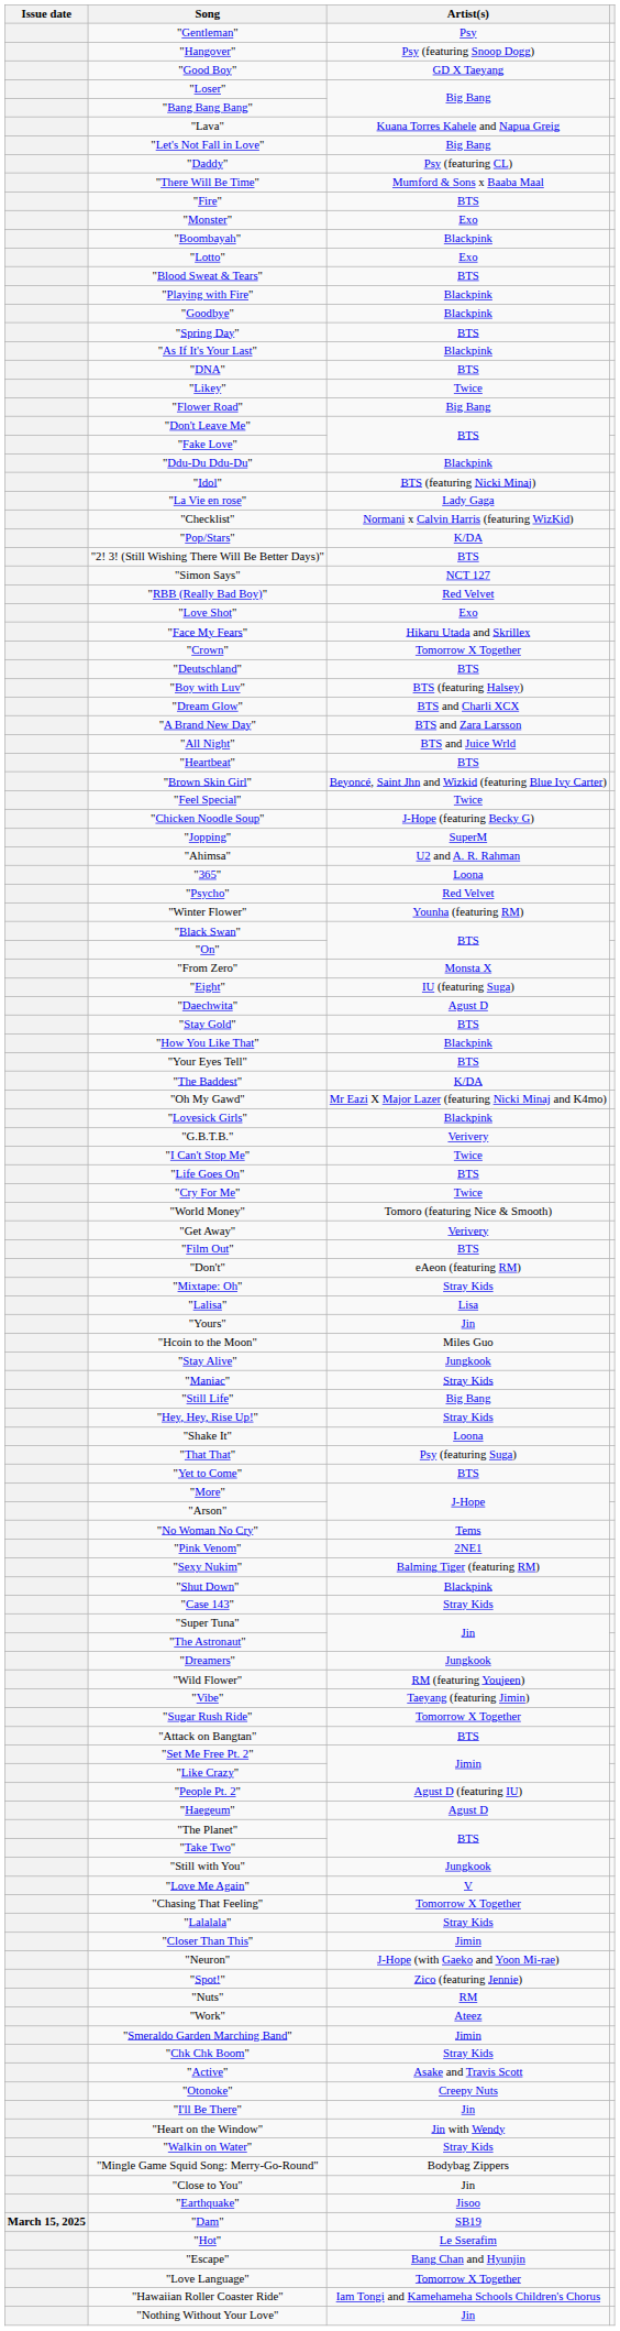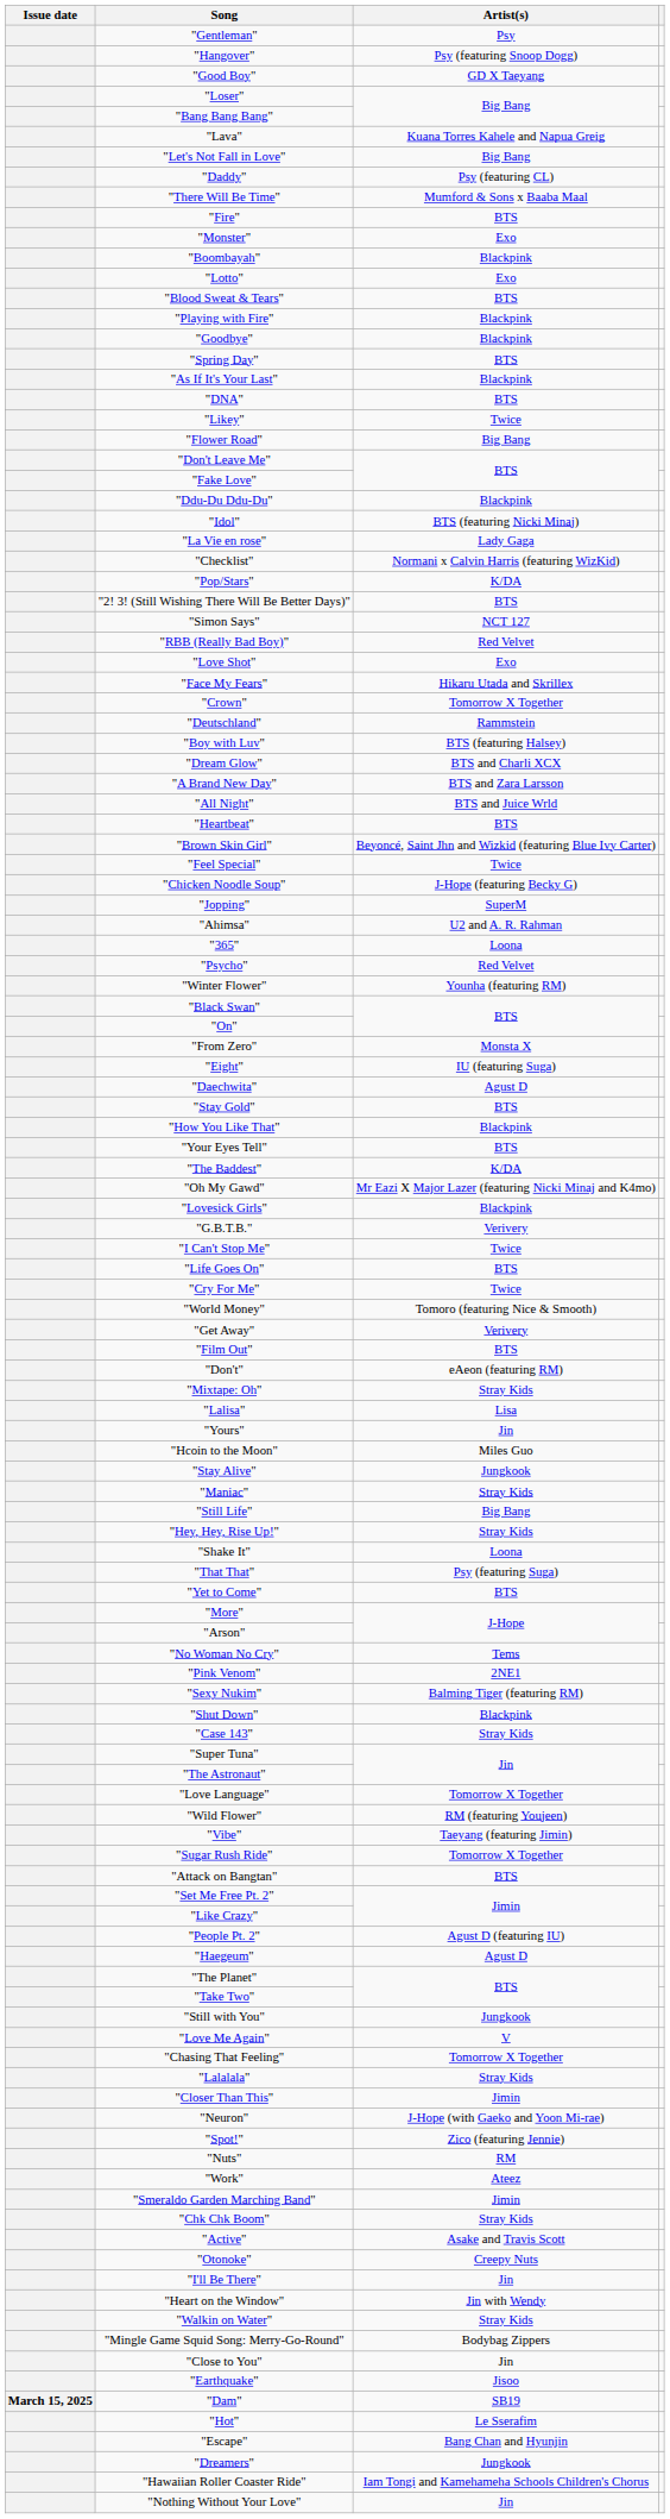 <table class="wikitable sortable plainrowheaders" style="text-align: center">
 <tr>
 <th scope="col">Issue date</th>
 <th scope="col">Song</th>
 <th scope="col">Artist(s)</th>
 <th scope="col" class="unsortable"></th>
 </tr>
 <tr>
 <th scope="row"></th>
 <td>"<a href='#'>Gentleman</a>"</td>
 <td><a href='#'>Psy</a></td>
 <td></td>
 </tr>
 <tr>
 <th scope="row"></th>
 <td>"<a href='#'>Hangover</a>"</td>
 <td><a href='#'>Psy</a> (featuring <a href='#'>Snoop Dogg</a>)</td>
 <td></td>
 </tr>
 <tr>
 <th scope="row"></th>
 <td>"<a href='#'>Good Boy</a>"</td>
 <td><a href='#'>GD X Taeyang</a></td>
 <td></td>
 </tr>
 <tr>
 <th scope="row"></th>
 <td>"<a href='#'>Loser</a>"</td>
 <td rowspan="2"><a href='#'>Big Bang</a></td>
 <td></td>
 </tr>
 <tr>
 <th scope="row"></th>
 <td>"<a href='#'>Bang Bang Bang</a>"</td>
 <td></td>
 </tr>
 <tr>
 <th scope="row"></th>
 <td>"Lava"</td>
 <td><a href='#'>Kuana Torres Kahele</a> and <a href='#'>Napua Greig</a></td>
 <td></td>
 </tr>
 <tr>
 <th scope="row"></th>
 <td>"<a href='#'>Let's Not Fall in Love</a>"</td>
 <td><a href='#'>Big Bang</a></td>
 <td></td>
 </tr>
 <tr>
 <th scope="row"></th>
 <td>"<a href='#'>Daddy</a>"</td>
 <td><a href='#'>Psy</a> (featuring <a href='#'>CL</a>)</td>
 <td></td>
 </tr>
 <tr>
 <th scope="row"></th>
 <td>"<a href='#'>There Will Be Time</a>"</td>
 <td><a href='#'>Mumford & Sons</a> x <a href='#'>Baaba Maal</a></td>
 <td></td>
 </tr>
 <tr>
 <th scope="row"></th>
 <td>"<a href='#'>Fire</a>"</td>
 <td><a href='#'>BTS</a></td>
 <td></td>
 </tr>
 <tr>
 <th scope="row"></th>
 <td>"<a href='#'>Monster</a>"</td>
 <td><a href='#'>Exo</a></td>
 <td></td>
 </tr>
 <tr>
 <th scope="row"></th>
 <td>"<a href='#'>Boombayah</a>"</td>
 <td><a href='#'>Blackpink</a></td>
 <td></td>
 </tr>
 <tr>
 <th scope="row"></th>
 <td>"<a href='#'>Lotto</a>"</td>
 <td><a href='#'>Exo</a></td>
 <td></td>
 </tr>
 <tr>
 <th scope="row"></th>
 <td>"<a href='#'>Blood Sweat & Tears</a>"</td>
 <td><a href='#'>BTS</a></td>
 <td></td>
 </tr>
 <tr>
 <th scope="row"></th>
 <td>"<a href='#'>Playing with Fire</a>"</td>
 <td><a href='#'>Blackpink</a></td>
 <td></td>
 </tr>
 <tr>
 <th scope="row"></th>
 <td>"<a href='#'>Goodbye</a>"</td>
 <td><a href='#'>Blackpink</a></td>
 <td></td>
 </tr>
 <tr>
 <th scope="row"></th>
 <td>"<a href='#'>Spring Day</a>"</td>
 <td><a href='#'>BTS</a></td>
 <td></td>
 </tr>
 <tr>
 <th scope="row"></th>
 <td>"<a href='#'>As If It's Your Last</a>"</td>
 <td><a href='#'>Blackpink</a></td>
 <td></td>
 </tr>
 <tr>
 <th scope="row"></th>
 <td>"<a href='#'>DNA</a>"</td>
 <td><a href='#'>BTS</a></td>
 <td></td>
 </tr>
 <tr>
 <th scope="row"></th>
 <td>"<a href='#'>Likey</a>"</td>
 <td><a href='#'>Twice</a></td>
 <td></td>
 </tr>
 <tr>
 <th scope="row"></th>
 <td>"<a href='#'>Flower Road</a>"</td>
 <td><a href='#'>Big Bang</a></td>
 <td></td>
 </tr>
 <tr>
 <th scope="row"></th>
 <td>"<a href='#'>Don't Leave Me</a>"</td>
 <td rowspan="2"><a href='#'>BTS</a></td>
 <td></td>
 </tr>
 <tr>
 <th scope="row"></th>
 <td>"<a href='#'>Fake Love</a>"</td>
 <td></td>
 </tr>
 <tr>
 <th scope="row"></th>
 <td>"<a href='#'>Ddu-Du Ddu-Du</a>"</td>
 <td><a href='#'>Blackpink</a></td>
 <td></td>
 </tr>
 <tr>
 <th scope="row"></th>
 <td>"<a href='#'>Idol</a>"</td>
 <td><a href='#'>BTS</a> (featuring <a href='#'>Nicki Minaj</a>)</td>
 <td></td>
 </tr>
 <tr>
 <th scope="row"></th>
 <td>"<a href='#'>La Vie en rose</a>"</td>
 <td><a href='#'>Lady Gaga</a></td>
 <td></td>
 </tr>
 <tr>
 <th scope="row"></th>
 <td>"Checklist"</td>
 <td><a href='#'>Normani</a> x <a href='#'>Calvin Harris</a> (featuring <a href='#'>WizKid</a>)</td>
 <td></td>
 </tr>
 <tr>
 <th scope="row"></th>
 <td>"<a href='#'>Pop/Stars</a>"</td>
 <td><a href='#'>K/DA</a></td>
 <td></td>
 </tr>
 <tr>
 <th scope="row"></th>
 <td>"2! 3! (Still Wishing There Will Be Better Days)"</td>
 <td><a href='#'>BTS</a></td>
 <td></td>
 </tr>
 <tr>
 <th scope="row"></th>
 <td>"Simon Says"</td>
 <td><a href='#'>NCT 127</a></td>
 <td></td>
 </tr>
 <tr>
 <th scope="row"></th>
 <td>"<a href='#'>RBB (Really Bad Boy)</a>"</td>
 <td><a href='#'>Red Velvet</a></td>
 <td></td>
 </tr>
 <tr>
 <th scope="row"></th>
 <td>"<a href='#'>Love Shot</a>"</td>
 <td><a href='#'>Exo</a></td>
 <td></td>
 </tr>
 <tr>
 <th scope="row"></th>
 <td>"<a href='#'>Face My Fears</a>"</td>
 <td><a href='#'>Hikaru Utada</a> and <a href='#'>Skrillex</a></td>
 <td></td>
 </tr>
 <tr>
 <th scope="row"></th>
 <td>"<a href='#'>Crown</a>"</td>
 <td><a href='#'>Tomorrow X Together</a></td>
 <td></td>
 </tr>
 <tr>
 <th scope="row"></th>
 <td>"<a href='#'>Deutschland</a>"</td>
-<td><a href='#'>BTS</a></td>
+<td><a href='#'>Rammstein</a></td>
 <td></td>
 </tr>
 <tr>
 <th scope="row"></th>
 <td>"<a href='#'>Boy with Luv</a>"</td>
 <td><a href='#'>BTS</a> (featuring <a href='#'>Halsey</a>)</td>
 <td></td>
 </tr>
 <tr>
 <th scope="row"></th>
 <td>"<a href='#'>Dream Glow</a>"</td>
 <td><a href='#'>BTS</a> and <a href='#'>Charli XCX</a></td>
 <td></td>
 </tr>
 <tr>
 <th scope="row"></th>
 <td>"<a href='#'>A Brand New Day</a>"</td>
 <td><a href='#'>BTS</a> and <a href='#'>Zara Larsson</a></td>
 <td></td>
 </tr>
 <tr>
 <th scope="row"></th>
 <td>"<a href='#'>All Night</a>"</td>
 <td><a href='#'>BTS</a> and <a href='#'>Juice Wrld</a></td>
 <td></td>
 </tr>
 <tr>
 <th scope="row"></th>
 <td>"<a href='#'>Heartbeat</a>"</td>
 <td><a href='#'>BTS</a></td>
 <td></td>
 </tr>
 <tr>
 <th scope="row"></th>
 <td>"<a href='#'>Brown Skin Girl</a>"</td>
 <td><a href='#'>Beyoncé</a>, <a href='#'>Saint Jhn</a> and <a href='#'>Wizkid</a> (featuring <a href='#'>Blue Ivy Carter</a>)</td>
 <td></td>
 </tr>
 <tr>
 <th scope="row"></th>
 <td>"<a href='#'>Feel Special</a>"</td>
 <td><a href='#'>Twice</a></td>
 <td></td>
 </tr>
 <tr>
 <th scope="row"></th>
 <td>"<a href='#'>Chicken Noodle Soup</a>"</td>
 <td><a href='#'>J-Hope</a> (featuring <a href='#'>Becky G</a>)</td>
 <td></td>
 </tr>
 <tr>
 <th scope="row"></th>
 <td>"<a href='#'>Jopping</a>"</td>
 <td><a href='#'>SuperM</a></td>
 <td></td>
 </tr>
 <tr>
 <th scope="row"></th>
 <td>"Ahimsa"</td>
 <td><a href='#'>U2</a> and <a href='#'>A. R. Rahman</a></td>
 <td></td>
 </tr>
 <tr>
 <th scope="row"></th>
 <td>"<a href='#'>365</a>"</td>
 <td><a href='#'>Loona</a></td>
 <td></td>
 </tr>
 <tr>
 <th scope="row"></th>
 <td>"<a href='#'>Psycho</a>"</td>
 <td><a href='#'>Red Velvet</a></td>
 <td></td>
 </tr>
 <tr>
 <th scope="row"></th>
 <td>"Winter Flower"</td>
 <td><a href='#'>Younha</a> (featuring <a href='#'>RM</a>)</td>
 <td></td>
 </tr>
 <tr>
 <th scope="row"></th>
 <td>"<a href='#'>Black Swan</a>"</td>
 <td rowspan="2"><a href='#'>BTS</a></td>
 <td></td>
 </tr>
 <tr>
 <th scope="row"></th>
 <td>"<a href='#'>On</a>"</td>
 <td></td>
 </tr>
 <tr>
 <th scope="row"></th>
 <td>"From Zero"</td>
 <td><a href='#'>Monsta X</a></td>
 <td></td>
 </tr>
 <tr>
 <th scope="row"></th>
 <td>"<a href='#'>Eight</a>"</td>
 <td><a href='#'>IU</a> (featuring <a href='#'>Suga</a>)</td>
 <td></td>
 </tr>
 <tr>
 <th scope="row"></th>
 <td>"<a href='#'>Daechwita</a>"</td>
 <td><a href='#'>Agust D</a></td>
 <td></td>
 </tr>
 <tr>
 <th scope="row"></th>
 <td>"<a href='#'>Stay Gold</a>"</td>
 <td><a href='#'>BTS</a></td>
 <td></td>
 </tr>
 <tr>
 <th scope="row"></th>
 <td>"<a href='#'>How You Like That</a>"</td>
 <td><a href='#'>Blackpink</a></td>
 <td></td>
 </tr>
 <tr>
 <th scope="row"></th>
 <td>"Your Eyes Tell"</td>
 <td><a href='#'>BTS</a></td>
 <td></td>
 </tr>
 <tr>
 <th scope="row"></th>
 <td>"<a href='#'>The Baddest</a>"</td>
 <td><a href='#'>K/DA</a></td>
 <td></td>
 </tr>
 <tr>
 <th scope="row"></th>
 <td>"Oh My Gawd"</td>
 <td><a href='#'>Mr Eazi</a> X <a href='#'>Major Lazer</a> (featuring <a href='#'>Nicki Minaj</a> and K4mo)</td>
 <td></td>
 </tr>
 <tr>
 <th scope="row"></th>
 <td>"<a href='#'>Lovesick Girls</a>"</td>
 <td><a href='#'>Blackpink</a></td>
 <td></td>
 </tr>
 <tr>
 <th scope="row"></th>
 <td>"G.B.T.B."</td>
 <td><a href='#'>Verivery</a></td>
 <td></td>
 </tr>
 <tr>
 <th scope="row"></th>
 <td>"<a href='#'>I Can't Stop Me</a>"</td>
 <td><a href='#'>Twice</a></td>
 <td></td>
 </tr>
 <tr>
 <th scope="row"></th>
 <td>"<a href='#'>Life Goes On</a>"</td>
 <td><a href='#'>BTS</a></td>
 <td></td>
 </tr>
 <tr>
 <th scope="row"></th>
 <td>"<a href='#'>Cry For Me</a>"</td>
 <td><a href='#'>Twice</a></td>
 <td></td>
 </tr>
 <tr>
 <th scope="row"></th>
 <td>"World Money"</td>
 <td>Tomoro (featuring Nice & Smooth)</td>
 <td></td>
 </tr>
 <tr>
 <th scope="row"></th>
 <td>"Get Away"</td>
 <td><a href='#'>Verivery</a></td>
 <td></td>
 </tr>
 <tr>
 <th scope="row"></th>
 <td>"<a href='#'>Film Out</a>"</td>
 <td><a href='#'>BTS</a></td>
 <td></td>
 </tr>
 <tr>
 <th scope="row"></th>
 <td>"Don't"</td>
 <td>eAeon (featuring <a href='#'>RM</a>)</td>
 <td></td>
 </tr>
 <tr>
 <th scope="row"></th>
 <td>"<a href='#'>Mixtape: Oh</a>"</td>
 <td><a href='#'>Stray Kids</a></td>
 <td></td>
 </tr>
 <tr>
 <th scope="row"></th>
 <td>"<a href='#'>Lalisa</a>"</td>
 <td><a href='#'>Lisa</a></td>
 <td></td>
 </tr>
 <tr>
 <th scope="row"></th>
 <td>"Yours"</td>
 <td><a href='#'>Jin</a></td>
 <td></td>
 </tr>
 <tr>
 <th scope="row"></th>
 <td>"Hcoin to the Moon"</td>
 <td>Miles Guo</td>
 <td></td>
 </tr>
 <tr>
 <th scope="row"></th>
 <td>"<a href='#'>Stay Alive</a>"</td>
 <td><a href='#'>Jungkook</a></td>
 <td></td>
 </tr>
 <tr>
 <th scope="row"></th>
 <td>"<a href='#'>Maniac</a>"</td>
 <td><a href='#'>Stray Kids</a></td>
 <td></td>
 </tr>
 <tr>
 <th scope="row"></th>
 <td>"<a href='#'>Still Life</a>"</td>
 <td><a href='#'>Big Bang</a></td>
 <td></td>
 </tr>
 <tr>
 <th scope="row"></th>
 <td>"<a href='#'>Hey, Hey, Rise Up!</a>"</td>
 <td><a href='#'>Stray Kids</a></td>
 <td></td>
 </tr>
 <tr>
 <th scope="row"></th>
 <td>"Shake It"</td>
 <td><a href='#'>Loona</a></td>
 <td></td>
 </tr>
 <tr>
 <th scope="row"></th>
 <td>"<a href='#'>That That</a>"</td>
 <td><a href='#'>Psy</a> (featuring <a href='#'>Suga</a>)</td>
 <td></td>
 </tr>
 <tr>
 <th scope="row"></th>
 <td>"<a href='#'>Yet to Come</a>"</td>
 <td><a href='#'>BTS</a></td>
 <td></td>
 </tr>
 <tr>
 <th scope="row"></th>
 <td>"<a href='#'>More</a>"</td>
 <td rowspan="2"><a href='#'>J-Hope</a></td>
 <td></td>
 </tr>
 <tr>
 <th scope="row"></th>
 <td>"Arson"</td>
 <td></td>
 </tr>
 <tr>
 <th scope="row"></th>
 <td>"<a href='#'>No Woman No Cry</a>"</td>
 <td><a href='#'>Tems</a></td>
 <td></td>
 </tr>
 <tr>
 <th scope="row"></th>
 <td>"<a href='#'>Pink Venom</a>"</td>
 <td><a href='#'>2NE1</a></td>
 <td></td>
 </tr>
 <tr>
 <th scope="row"></th>
 <td>"<a href='#'>Sexy Nukim</a>"</td>
 <td><a href='#'>Balming Tiger</a> (featuring <a href='#'>RM</a>)</td>
 <td></td>
 </tr>
 <tr>
 <th scope="row"></th>
 <td>"<a href='#'>Shut Down</a>"</td>
 <td><a href='#'>Blackpink</a></td>
 <td></td>
 </tr>
 <tr>
 <th scope="row"></th>
 <td>"<a href='#'>Case 143</a>"</td>
 <td><a href='#'>Stray Kids</a></td>
 <td></td>
 </tr>
 <tr>
 <th scope="row"></th>
 <td>"Super Tuna"</td>
 <td rowspan="2"><a href='#'>Jin</a></td>
 <td></td>
 </tr>
 <tr>
 <th scope="row"></th>
 <td>"<a href='#'>The Astronaut</a>"</td>
 <td></td>
 </tr>
 <tr>
 <th scope="row"></th>
-<td>"<a href='#'>Dreamers</a>"</td>
-<td><a href='#'>Jungkook</a></td>
+<td>"Love Language"</td>
+<td><a href='#'>Tomorrow X Together</a></td>
 <td></td>
 </tr>
 <tr>
 <th scope="row"></th>
 <td>"Wild Flower"</td>
 <td><a href='#'>RM</a> (featuring <a href='#'>Youjeen</a>)</td>
 <td></td>
 </tr>
 <tr>
 <th scope="row"></th>
 <td>"<a href='#'>Vibe</a>"</td>
 <td><a href='#'>Taeyang</a> (featuring <a href='#'>Jimin</a>)</td>
 <td></td>
 </tr>
 <tr>
 <th scope="row"></th>
 <td>"<a href='#'>Sugar Rush Ride</a>"</td>
 <td><a href='#'>Tomorrow X Together</a></td>
 <td></td>
 </tr>
 <tr>
 <th scope="row"></th>
 <td>"Attack on Bangtan"</td>
 <td><a href='#'>BTS</a></td>
 <td></td>
 </tr>
 <tr>
 <th scope="row"></th>
 <td>"<a href='#'>Set Me Free Pt. 2</a>"</td>
 <td rowspan="2"><a href='#'>Jimin</a></td>
 <td></td>
 </tr>
 <tr>
 <th scope="row"></th>
 <td>"<a href='#'>Like Crazy</a>"</td>
 <td></td>
 </tr>
 <tr>
 <th scope="row"></th>
 <td>"<a href='#'>People Pt. 2</a>"</td>
 <td><a href='#'>Agust D</a> (featuring <a href='#'>IU</a>)</td>
 <td></td>
 </tr>
 <tr>
 <th scope="row"></th>
 <td>"<a href='#'>Haegeum</a>"</td>
 <td><a href='#'>Agust D</a></td>
 <td></td>
 </tr>
 <tr>
 <th scope="row"></th>
 <td>"The Planet"</td>
 <td rowspan="2"><a href='#'>BTS</a></td>
 <td></td>
 </tr>
 <tr>
 <th scope="row"></th>
 <td>"<a href='#'>Take Two</a>"</td>
 <td></td>
 </tr>
 <tr>
 <th scope="row"></th>
 <td>"Still with You"</td>
 <td><a href='#'>Jungkook</a></td>
 <td></td>
 </tr>
 <tr>
 <th scope="row"></th>
 <td>"<a href='#'>Love Me Again</a>"</td>
 <td><a href='#'>V</a></td>
 <td></td>
 </tr>
 <tr>
 <th scope="row"></th>
 <td>"Chasing That Feeling"</td>
 <td><a href='#'>Tomorrow X Together</a></td>
 <td></td>
 </tr>
 <tr>
 <th scope="row"></th>
 <td>"<a href='#'>Lalalala</a>"</td>
 <td><a href='#'>Stray Kids</a></td>
 <td></td>
 </tr>
 <tr>
 <th scope="row"></th>
 <td>"<a href='#'>Closer Than This</a>"</td>
 <td><a href='#'>Jimin</a></td>
 <td></td>
 </tr>
 <tr>
 <th scope="row"></th>
 <td>"Neuron"</td>
 <td><a href='#'>J-Hope</a> (with <a href='#'>Gaeko</a> and <a href='#'>Yoon Mi-rae</a>)</td>
 <td></td>
 </tr>
 <tr>
 <th scope="row"></th>
 <td>"<a href='#'>Spot!</a>"</td>
 <td><a href='#'>Zico</a> (featuring <a href='#'>Jennie</a>)</td>
 <td></td>
 </tr>
 <tr>
 <th scope="row"></th>
 <td>"Nuts"</td>
 <td><a href='#'>RM</a></td>
 <td></td>
 </tr>
 <tr>
 <th scope="row"></th>
 <td>"Work"</td>
 <td><a href='#'>Ateez</a></td>
 <td></td>
 </tr>
 <tr>
 <th scope="row"></th>
 <td>"<a href='#'>Smeraldo Garden Marching Band</a>"</td>
 <td><a href='#'>Jimin</a></td>
 <td></td>
 </tr>
 <tr>
 <th scope="row"></th>
 <td>"<a href='#'>Chk Chk Boom</a>"</td>
 <td><a href='#'>Stray Kids</a></td>
 <td></td>
 </tr>
 <tr>
 <th scope="row"></th>
 <td>"<a href='#'>Active</a>"</td>
 <td><a href='#'>Asake</a> and <a href='#'>Travis Scott</a></td>
 <td></td>
 </tr>
 <tr>
 <th scope="row"></th>
 <td>"<a href='#'>Otonoke</a>"</td>
 <td><a href='#'>Creepy Nuts</a></td>
 <td></td>
 </tr>
 <tr>
 <th scope="row"></th>
 <td>"<a href='#'>I'll Be There</a>"</td>
 <td><a href='#'>Jin</a></td>
 <td></td>
 </tr>
 <tr>
 <th scope="row"></th>
 <td>"Heart on the Window"</td>
 <td><a href='#'>Jin</a> with <a href='#'>Wendy</a></td>
 <td></td>
 </tr>
 <tr>
 <th scope="row"></th>
 <td>"<a href='#'>Walkin on Water</a>"</td>
 <td><a href='#'>Stray Kids</a></td>
 <td></td>
 </tr>
 <tr>
 <th scope="row"></th>
 <td>"Mingle Game Squid Song: Merry-Go-Round"</td>
 <td>Bodybag Zippers</td>
 <td></td>
 </tr>
 <tr>
 <th scope="row"></th>
 <td>"Close to You"</td>
 <td>Jin</td>
 <td></td>
 </tr>
 <tr>
 <th scope="row"></th>
 <td>"<a href='#'>Earthquake</a>"</td>
 <td><a href='#'>Jisoo</a></td>
 <td></td>
 </tr>
 <tr>
 <th scope="row">March 15, 2025</th>
 <td>"<a href='#'>Dam</a>"</td>
 <td><a href='#'>SB19</a></td>
 <td></td>
 </tr>
 <tr>
 <th scope="row"></th>
 <td>"<a href='#'>Hot</a>"</td>
 <td><a href='#'>Le Sserafim</a></td>
 <td></td>
 </tr>
 <tr>
 <th scope="row"></th>
 <td>"Escape"</td>
 <td><a href='#'>Bang Chan</a> and <a href='#'>Hyunjin</a></td>
 <td></td>
 </tr>
 <tr>
 <th scope="row"></th>
-<td>"Love Language"</td>
-<td><a href='#'>Tomorrow X Together</a></td>
+<td>"<a href='#'>Dreamers</a>"</td>
+<td><a href='#'>Jungkook</a></td>
 <td></td>
 </tr>
 <tr>
 <th scope="row"></th>
 <td>"Hawaiian Roller Coaster Ride"</td>
 <td><a href='#'>Iam Tongi</a> and <a href='#'>Kamehameha Schools Children's Chorus</a></td>
 <td></td>
 </tr>
 <tr>
 <th scope="row"></th>
 <td>"Nothing Without Your Love"</td>
 <td><a href='#'>Jin</a></td>
 <td></td>
 </tr>
 </table>
